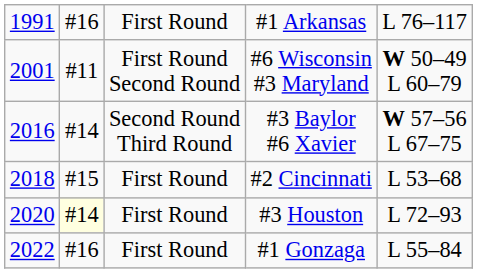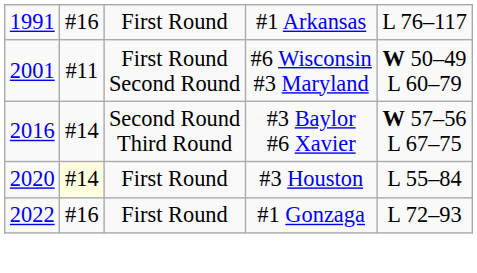 <table class="wikitable">
 <tr align="center">
 <td><a href='#'>1991</a></td>
 <td>#16</td>
 <td>First Round</td>
 <td>#1 <a href='#'>Arkansas</a></td>
 <td>L 76–117</td>
 </tr>
 <tr align="center">
 <td><a href='#'>2001</a></td>
 <td>#11</td>
 <td>First Round<br>Second Round</td>
 <td>#6 <a href='#'>Wisconsin</a><br>#3 <a href='#'>Maryland</a></td>
 <td><strong>W</strong> 50–49<br>L 60–79</td>
 </tr>
 <tr align="center">
 <td><a href='#'>2016</a></td>
 <td>#14</td>
 <td>Second Round<br>Third Round</td>
 <td>#3 <a href='#'>Baylor</a><br>#6 <a href='#'>Xavier</a></td>
 <td><strong>W</strong> 57–56<br>L 67–75</td>
 </tr>
 <tr align="center">
-<td><a href='#'>2018</a></td>
-<td>#15</td>
-<td>First Round</td>
-<td>#2 <a href='#'>Cincinnati</a></td>
-<td>L 53–68</td>
-</tr>
-<tr align="center">
 <td><a href='#'>2020</a></td>
 <td style="background: lightyellow;">#14</td>
 <td>First Round</td>
 <td>#3 <a href='#'>Houston</a></td>
-<td>L 72–93</td>
+<td>L 55–84</td>
 </tr>
 <tr align="center">
 <td><a href='#'>2022</a></td>
 <td>#16</td>
 <td>First Round</td>
 <td>#1 <a href='#'>Gonzaga</a></td>
-<td>L 55–84</td>
+<td>L 72–93</td>
 </tr>
 </table>
